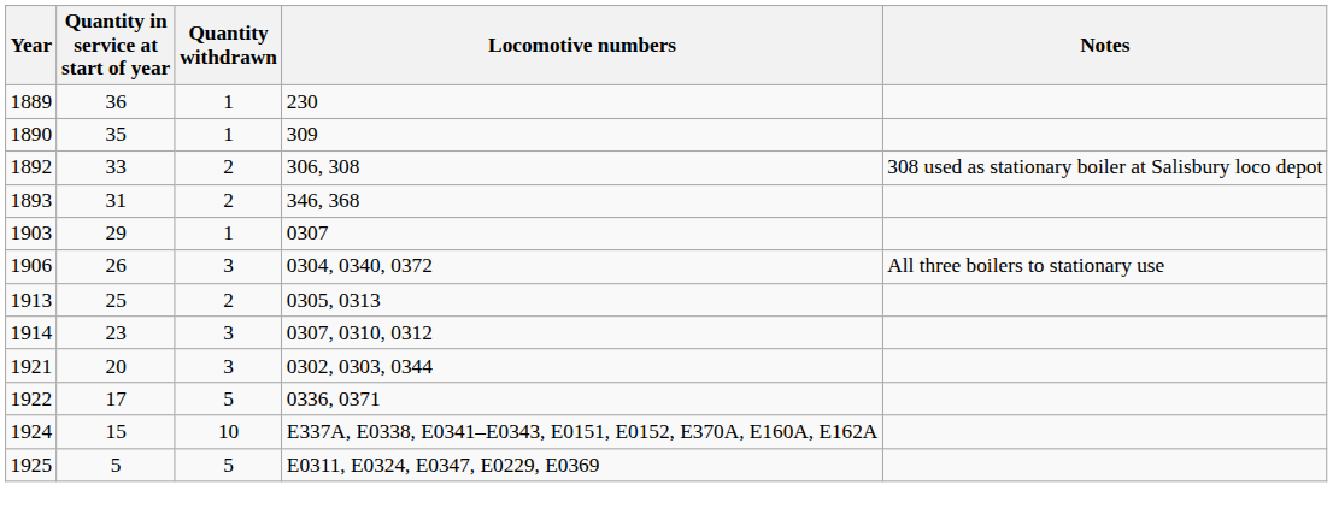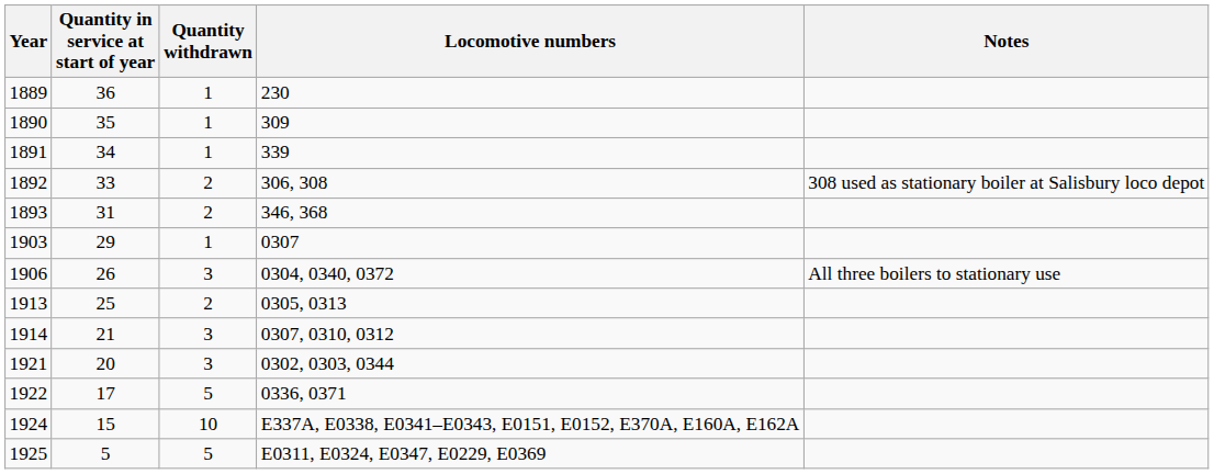 <table class=wikitable style=text-align:center>
 <tr>
 <th>Year</th>
 <th>Quantity in<br>service at<br>start of year</th>
 <th>Quantity<br>withdrawn</th>
 <th>Locomotive numbers</th>
 <th>Notes</th>
 </tr>
 <tr>
 <td>1889</td>
 <td>36</td>
 <td>1</td>
 <td align=left>230</td>
 <td align=left></td>
 </tr>
 <tr>
 <td>1890</td>
 <td>35</td>
 <td>1</td>
 <td align=left>309</td>
+<td align=left></td>
+</tr>
+<tr>
+<td>1891</td>
+<td>34</td>
+<td>1</td>
+<td align=left>339</td>
 <td align=left></td>
 </tr>
 <tr>
 <td>1892</td>
 <td>33</td>
 <td>2</td>
 <td align=left>306, 308</td>
 <td align=left>308 used as stationary boiler at Salisbury loco depot</td>
 </tr>
 <tr>
 <td>1893</td>
 <td>31</td>
 <td>2</td>
 <td align=left>346, 368</td>
 <td align=left></td>
 </tr>
 <tr>
 <td>1903</td>
 <td>29</td>
 <td>1</td>
 <td align=left>0307</td>
 <td align=left></td>
 </tr>
 <tr>
 <td>1906</td>
 <td>26</td>
 <td>3</td>
 <td align=left>0304, 0340, 0372</td>
 <td align=left>All three boilers to stationary use</td>
 </tr>
 <tr>
 <td>1913</td>
 <td>25</td>
 <td>2</td>
 <td align=left>0305, 0313</td>
 <td align=left></td>
 </tr>
 <tr>
 <td>1914</td>
-<td>23</td>
+<td>21</td>
 <td>3</td>
 <td align=left>0307, 0310, 0312</td>
 <td align=left></td>
 </tr>
 <tr>
 <td>1921</td>
 <td>20</td>
 <td>3</td>
 <td align=left>0302, 0303, 0344</td>
 <td align=left></td>
 </tr>
 <tr>
 <td>1922</td>
 <td>17</td>
 <td>5</td>
 <td align=left>0336, 0371</td>
 <td align=left></td>
 </tr>
 <tr>
 <td>1924</td>
 <td>15</td>
 <td>10</td>
 <td align=left>E337A, E0338, E0341–E0343, E0151, E0152, E370A, E160A, E162A</td>
 <td align=left></td>
 </tr>
 <tr>
 <td>1925</td>
 <td>5</td>
 <td>5</td>
 <td align=left>E0311, E0324, E0347, E0229, E0369</td>
 <td align=left></td>
 </tr>
 </table>
